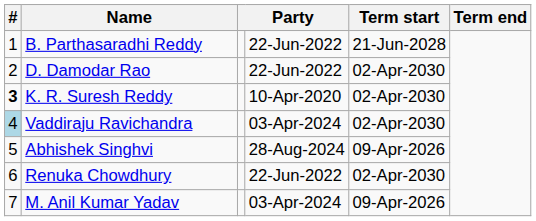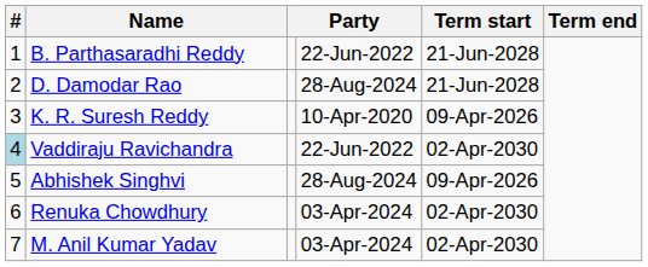 <table class="wikitable sortable">
 <tr>
 <th>#</th>
 <th style="width:200px">Name</th>
 <th colspan="2">Party</th>
 <th>Term start</th>
 <th>Term end</th>
 </tr>
 <tr>
 <td>1</td>
 <td><a href='#'>B. Parthasaradhi Reddy</a></td>
 <td></td>
 <td>22-Jun-2022</td>
 <td>21-Jun-2028</td>
 </tr>
 <tr>
 <td>2</td>
 <td><a href='#'>D. Damodar Rao</a></td>
 <td></td>
-<td>22-Jun-2022</td>
-<td>02-Apr-2030</td>
+<td>28-Aug-2024</td>
+<td>21-Jun-2028</td>
 </tr>
 <tr>
-<td><strong>3</strong></td>
+<td>3</td>
 <td><a href='#'>K. R. Suresh Reddy</a></td>
 <td></td>
 <td>10-Apr-2020</td>
-<td>02-Apr-2030</td>
+<td>09-Apr-2026</td>
 </tr>
 <tr>
 <td style="background: lightblue;">4</td>
 <td><a href='#'>Vaddiraju Ravichandra</a></td>
 <td></td>
-<td>03-Apr-2024</td>
+<td>22-Jun-2022</td>
 <td>02-Apr-2030</td>
 </tr>
 <tr>
 <td>5</td>
 <td><a href='#'>Abhishek Singhvi</a></td>
 <td></td>
 <td>28-Aug-2024</td>
 <td>09-Apr-2026</td>
 </tr>
 <tr>
 <td>6</td>
 <td><a href='#'>Renuka Chowdhury</a></td>
 <td></td>
-<td>22-Jun-2022</td>
+<td>03-Apr-2024</td>
 <td>02-Apr-2030</td>
 </tr>
 <tr>
 <td>7</td>
 <td><a href='#'>M. Anil Kumar Yadav</a></td>
 <td></td>
 <td>03-Apr-2024</td>
-<td>09-Apr-2026</td>
+<td>02-Apr-2030</td>
 </tr>
 </table>
